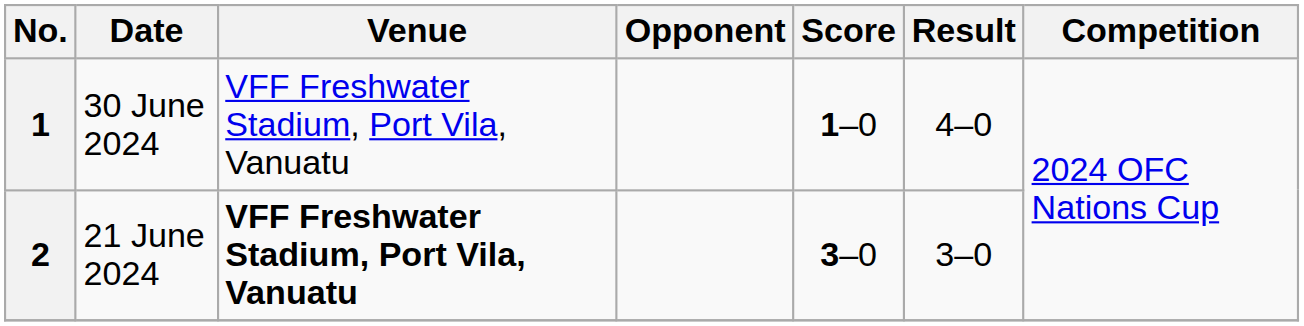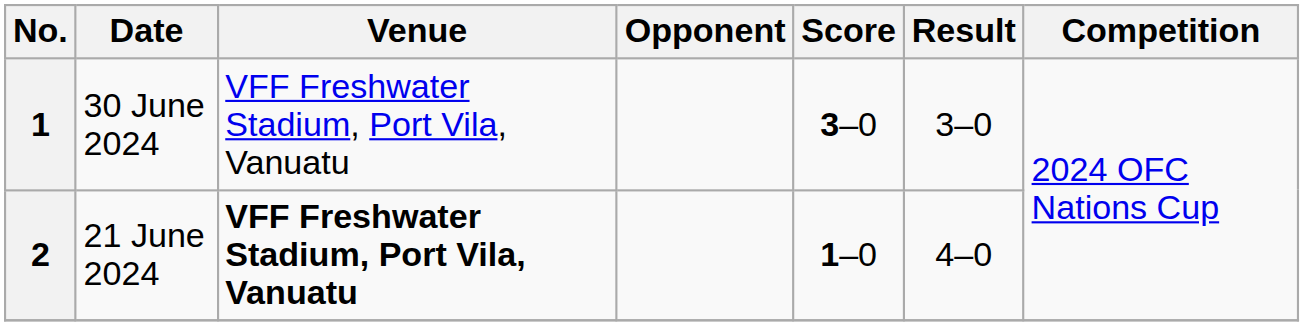 <table class="wikitable">
 <tr>
 <th>No.</th>
 <th>Date</th>
 <th>Venue</th>
 <th>Opponent</th>
 <th>Score</th>
 <th>Result</th>
 <th>Competition</th>
 </tr>
 <tr>
 <th align=center>1</th>
 <td>30 June 2024</td>
 <td><a href='#'>VFF Freshwater Stadium</a>, <a href='#'>Port Vila</a>, Vanuatu</td>
 <td></td>
-<td align=center><strong>1</strong>–0</td>
-<td align=center>4–0</td>
+<td align=center><strong>3</strong>–0</td>
+<td align=center>3–0</td>
 <td rowspan=2><a href='#'>2024 OFC Nations Cup</a></td>
 </tr>
 <tr>
 <th align=center>2</th>
 <td>21 June 2024</td>
 <td><strong>VFF Freshwater Stadium, Port Vila, Vanuatu</strong></td>
 <td></td>
-<td align=center><strong>3</strong>–0</td>
-<td align=center>3–0</td>
+<td align=center><strong>1</strong>–0</td>
+<td align=center>4–0</td>
 </tr>
 <tr>
 </tr>
 </table>
